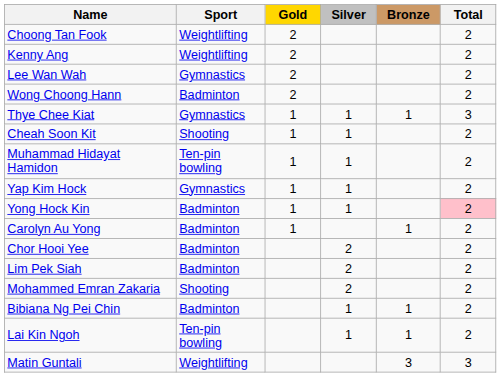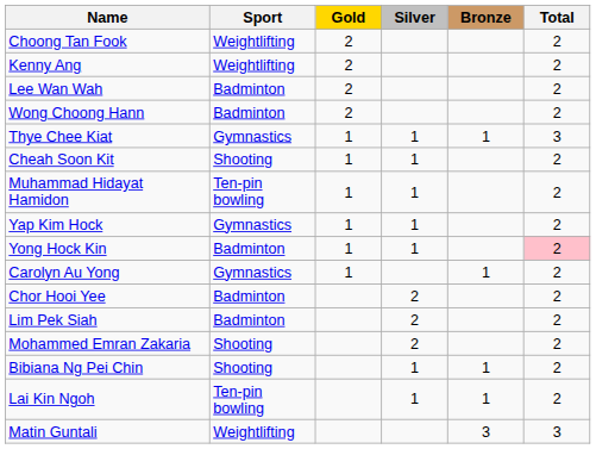 <table class="wikitable sortable" style="text-align:center; font-size:95%">
 <tr>
 <th width=200>Name</th>
 <th width=100>Sport</th>
 <td bgcolor=gold width=60><strong>Gold</strong></td>
 <td bgcolor=silver width=60><strong>Silver</strong></td>
 <td bgcolor=#cc9966 width=70><strong>Bronze</strong></td>
 <th width=60>Total</th>
 </tr>
 <tr>
 <td align=left><a href='#'>Choong Tan Fook</a></td>
 <td align=left><a href='#'>Weightlifting</a></td>
 <td>2</td>
 <td></td>
 <td></td>
 <td>2</td>
 </tr>
 <tr>
 <td align=left><a href='#'>Kenny Ang</a></td>
 <td align=left><a href='#'>Weightlifting</a></td>
 <td>2</td>
 <td></td>
 <td></td>
 <td>2</td>
 </tr>
 <tr>
 <td align=left><a href='#'>Lee Wan Wah</a></td>
-<td align=left><a href='#'>Gymnastics</a></td>
+<td align=left><a href='#'>Badminton</a></td>
 <td>2</td>
 <td></td>
 <td></td>
 <td>2</td>
 </tr>
 <tr>
 <td align=left><a href='#'>Wong Choong Hann</a></td>
 <td align=left><a href='#'>Badminton</a></td>
 <td>2</td>
 <td></td>
 <td></td>
 <td>2</td>
 </tr>
 <tr>
 <td align=left><a href='#'>Thye Chee Kiat</a></td>
 <td align=left><a href='#'>Gymnastics</a></td>
 <td>1</td>
 <td>1</td>
 <td>1</td>
 <td>3</td>
 </tr>
 <tr>
 <td align=left><a href='#'>Cheah Soon Kit</a></td>
 <td align=left><a href='#'>Shooting</a></td>
 <td>1</td>
 <td>1</td>
 <td></td>
 <td>2</td>
 </tr>
 <tr>
 <td align=left><a href='#'>Muhammad Hidayat Hamidon</a></td>
 <td align=left><a href='#'>Ten-pin bowling</a></td>
 <td>1</td>
 <td>1</td>
 <td></td>
 <td>2</td>
 </tr>
 <tr>
 <td align=left><a href='#'>Yap Kim Hock</a></td>
 <td align=left><a href='#'>Gymnastics</a></td>
 <td>1</td>
 <td>1</td>
 <td></td>
 <td>2</td>
 </tr>
 <tr>
 <td align=left><a href='#'>Yong Hock Kin</a></td>
 <td align=left><a href='#'>Badminton</a></td>
 <td>1</td>
 <td>1</td>
 <td></td>
 <td style="background: pink;">2</td>
 </tr>
 <tr>
 <td align=left><a href='#'>Carolyn Au Yong</a></td>
-<td align=left><a href='#'>Badminton</a></td>
+<td align=left><a href='#'>Gymnastics</a></td>
 <td>1</td>
 <td></td>
 <td>1</td>
 <td>2</td>
 </tr>
 <tr>
 <td align=left><a href='#'>Chor Hooi Yee</a></td>
 <td align=left><a href='#'>Badminton</a></td>
 <td></td>
 <td>2</td>
 <td></td>
 <td>2</td>
 </tr>
 <tr>
 <td align=left><a href='#'>Lim Pek Siah</a></td>
 <td align=left><a href='#'>Badminton</a></td>
 <td></td>
 <td>2</td>
 <td></td>
 <td>2</td>
 </tr>
 <tr>
 <td align=left><a href='#'>Mohammed Emran Zakaria</a></td>
 <td align=left><a href='#'>Shooting</a></td>
 <td></td>
 <td>2</td>
 <td></td>
 <td>2</td>
 </tr>
 <tr>
 <td align=left><a href='#'>Bibiana Ng Pei Chin</a></td>
-<td align=left><a href='#'>Badminton</a></td>
+<td align=left><a href='#'>Shooting</a></td>
 <td></td>
 <td>1</td>
 <td>1</td>
 <td>2</td>
 </tr>
 <tr>
 <td align=left><a href='#'>Lai Kin Ngoh</a></td>
 <td align=left><a href='#'>Ten-pin bowling</a></td>
 <td></td>
 <td>1</td>
 <td>1</td>
 <td>2</td>
 </tr>
 <tr>
 <td align=left><a href='#'>Matin Guntali</a></td>
 <td align=left><a href='#'>Weightlifting</a></td>
 <td></td>
 <td></td>
 <td>3</td>
 <td>3</td>
 </tr>
 </table>
